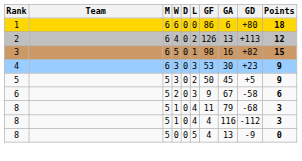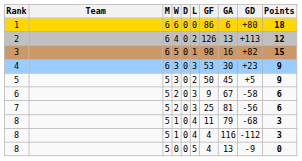 <table class="wikitable sortable" style="text-align:center">
 <tr>
 <th>Rank</th>
 <th width=200>Team</th>
 <th>M</th>
 <th>W</th>
 <th>D</th>
 <th>L</th>
 <th>GF</th>
 <th>GA</th>
 <th>GD</th>
 <th>Points</th>
 </tr>
 <tr bgcolor=gold>
 <td>1</td>
 <td align=left></td>
 <td>6</td>
 <td>6</td>
 <td>0</td>
 <td>0</td>
 <td>86</td>
 <td>6</td>
 <td>+80</td>
 <td><strong>18</strong></td>
 </tr>
 <tr bgcolor=silver>
 <td>2</td>
 <td align=left></td>
 <td>6</td>
 <td>4</td>
 <td>0</td>
 <td>2</td>
 <td>126</td>
 <td>13</td>
 <td>+113</td>
 <td><strong>12</strong></td>
 </tr>
 <tr bgcolor=#cc9966>
 <td>3</td>
 <td align=left></td>
 <td>6</td>
 <td>5</td>
 <td>0</td>
 <td>1</td>
 <td>98</td>
 <td>16</td>
 <td>+82</td>
 <td><strong>15</strong></td>
 </tr>
 <tr bgcolor=#9acdff>
 <td>4</td>
 <td align=left></td>
 <td>6</td>
 <td>3</td>
 <td>0</td>
 <td>3</td>
 <td>53</td>
 <td>30</td>
 <td>+23</td>
 <td><strong>9</strong></td>
 </tr>
 <tr>
 <td>5</td>
 <td align=left></td>
 <td>5</td>
 <td>3</td>
 <td>0</td>
 <td>2</td>
 <td>50</td>
 <td>45</td>
 <td>+5</td>
 <td><strong>9</strong></td>
 </tr>
 <tr>
 <td>6</td>
 <td align=left></td>
 <td>5</td>
 <td>2</td>
 <td>0</td>
 <td>3</td>
 <td>9</td>
 <td>67</td>
 <td>-58</td>
 <td><strong>6</strong></td>
 </tr>
 <tr>
+<td>7</td>
+<td align=left></td>
+<td>5</td>
+<td>2</td>
+<td>0</td>
+<td>3</td>
+<td>25</td>
+<td>81</td>
+<td>-56</td>
+<td><strong>6</strong></td>
+</tr>
+<tr>
 <td>8</td>
 <td align=left></td>
 <td>5</td>
 <td>1</td>
 <td>0</td>
 <td>4</td>
 <td>11</td>
 <td>79</td>
 <td>-68</td>
 <td><strong>3</strong></td>
 </tr>
 <tr>
 <td>8</td>
 <td align=left></td>
 <td>5</td>
 <td>1</td>
 <td>0</td>
 <td>4</td>
 <td>4</td>
 <td>116</td>
 <td>-112</td>
 <td><strong>3</strong></td>
 </tr>
 <tr>
 <td>8</td>
 <td align=left></td>
 <td>5</td>
 <td>0</td>
 <td>0</td>
 <td>5</td>
 <td>4</td>
 <td>13</td>
 <td>-9</td>
 <td><strong>0</strong></td>
 </tr>
 </table>
